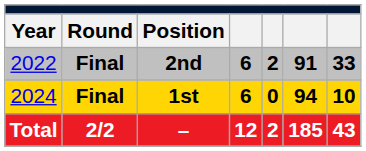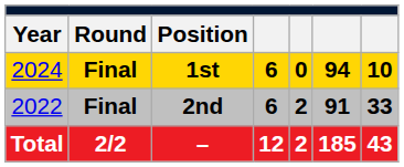 <table class="wikitable" style="text-align: center;">
 <tr>
 <th style="background:#011735;" colspan="7"><a href='#'></a></th>
 </tr>
 <tr>
 <th>Year</th>
 <th>Round</th>
 <th>Position</th>
 <th></th>
 <th></th>
 <th></th>
 <th></th>
 </tr>
+<tr style="background:#FFD604;">
+<td> <a href='#'>2024</a></td>
+<td><strong>Final</strong></td>
+<td><strong>1st</strong></td>
+<td><strong>6</strong></td>
+<td><strong>0</strong></td>
+<td><strong>94</strong></td>
+<td><strong>10</strong></td>
+</tr>
 <tr style="background:#C0C0C0;">
 <td> <a href='#'>2022</a></td>
 <td><strong>Final</strong></td>
 <td><strong>2nd</strong></td>
 <td><strong>6</strong></td>
 <td><strong>2</strong></td>
 <td><strong>91</strong></td>
 <td><strong>33</strong></td>
-</tr>
-<tr style="background:#FFD604;">
-<td> <a href='#'>2024</a></td>
-<td><strong>Final</strong></td>
-<td><strong>1st</strong></td>
-<td><strong>6</strong></td>
-<td><strong>0</strong></td>
-<td><strong>94</strong></td>
-<td><strong>10</strong></td>
 </tr>
 <tr>
 <th style="color:white; background:#ED1C24;">Total</th>
 <th style="color:white; background:#ED1C24;">2/2</th>
 <th style="color:white; background:#ED1C24;">–</th>
 <th style="color:white; background:#ED1C24;">12</th>
 <th style="color:white; background:#ED1C24;">2</th>
 <th style="color:white; background:#ED1C24;">185</th>
 <th style="color:white; background:#ED1C24;">43</th>
 </tr>
 </table>
